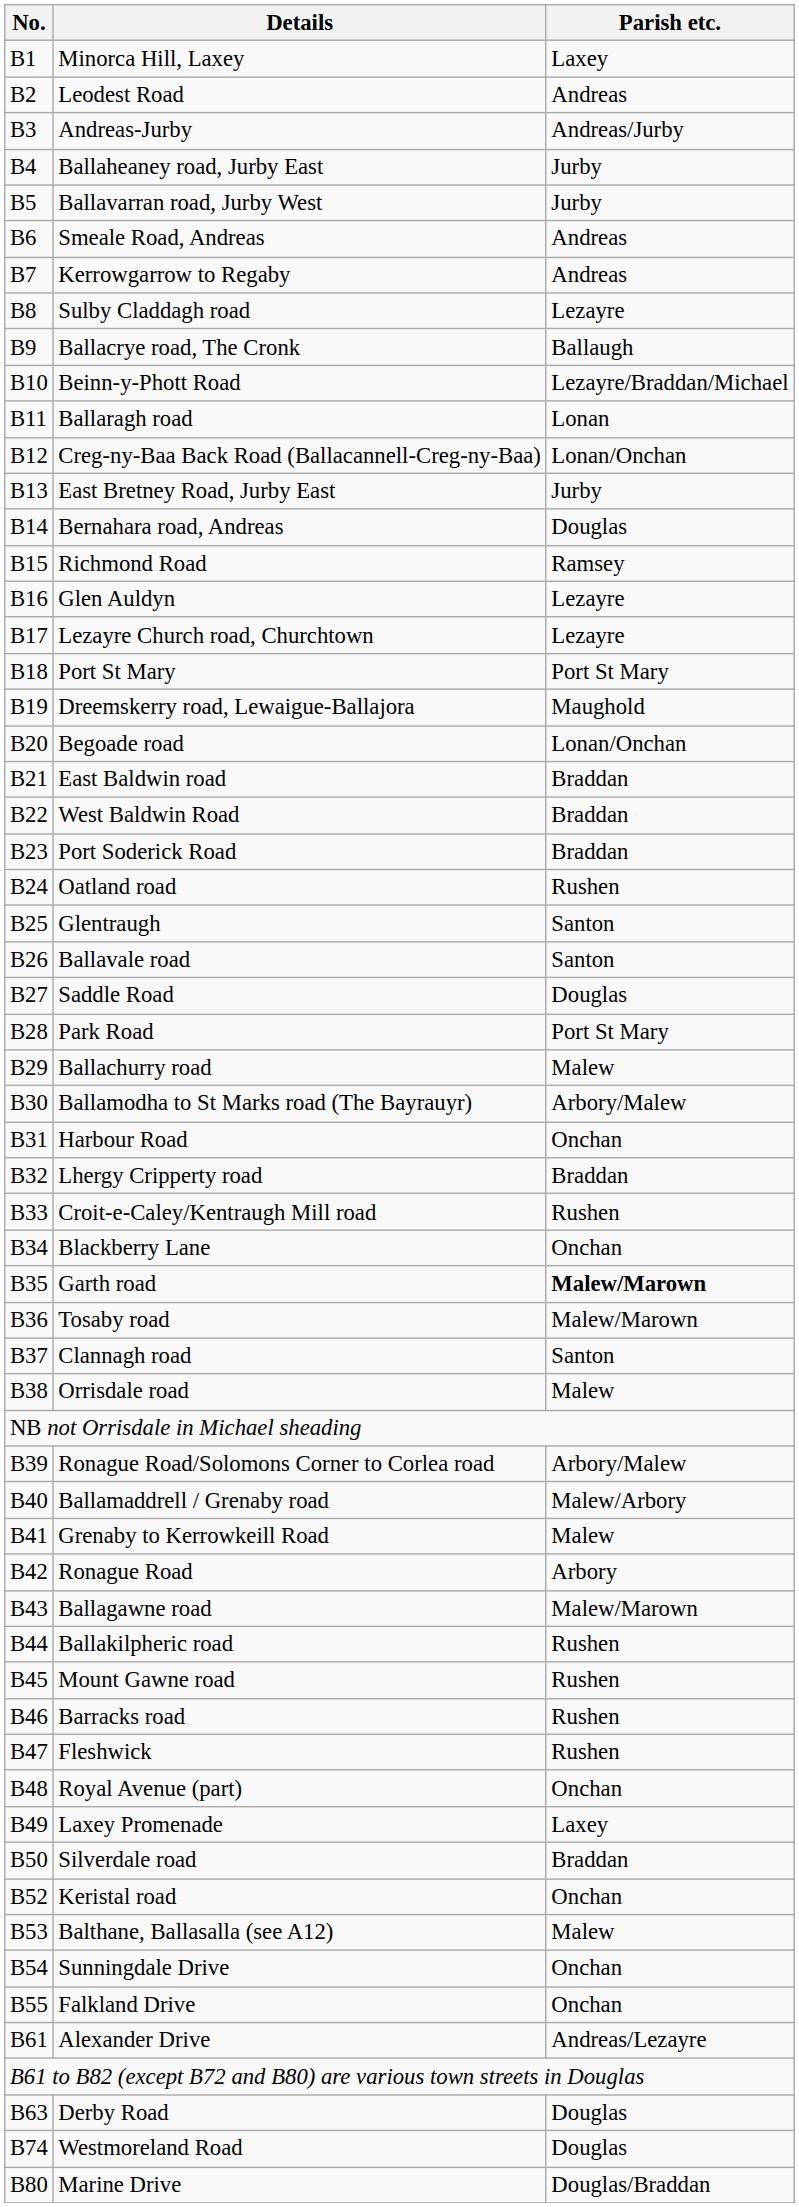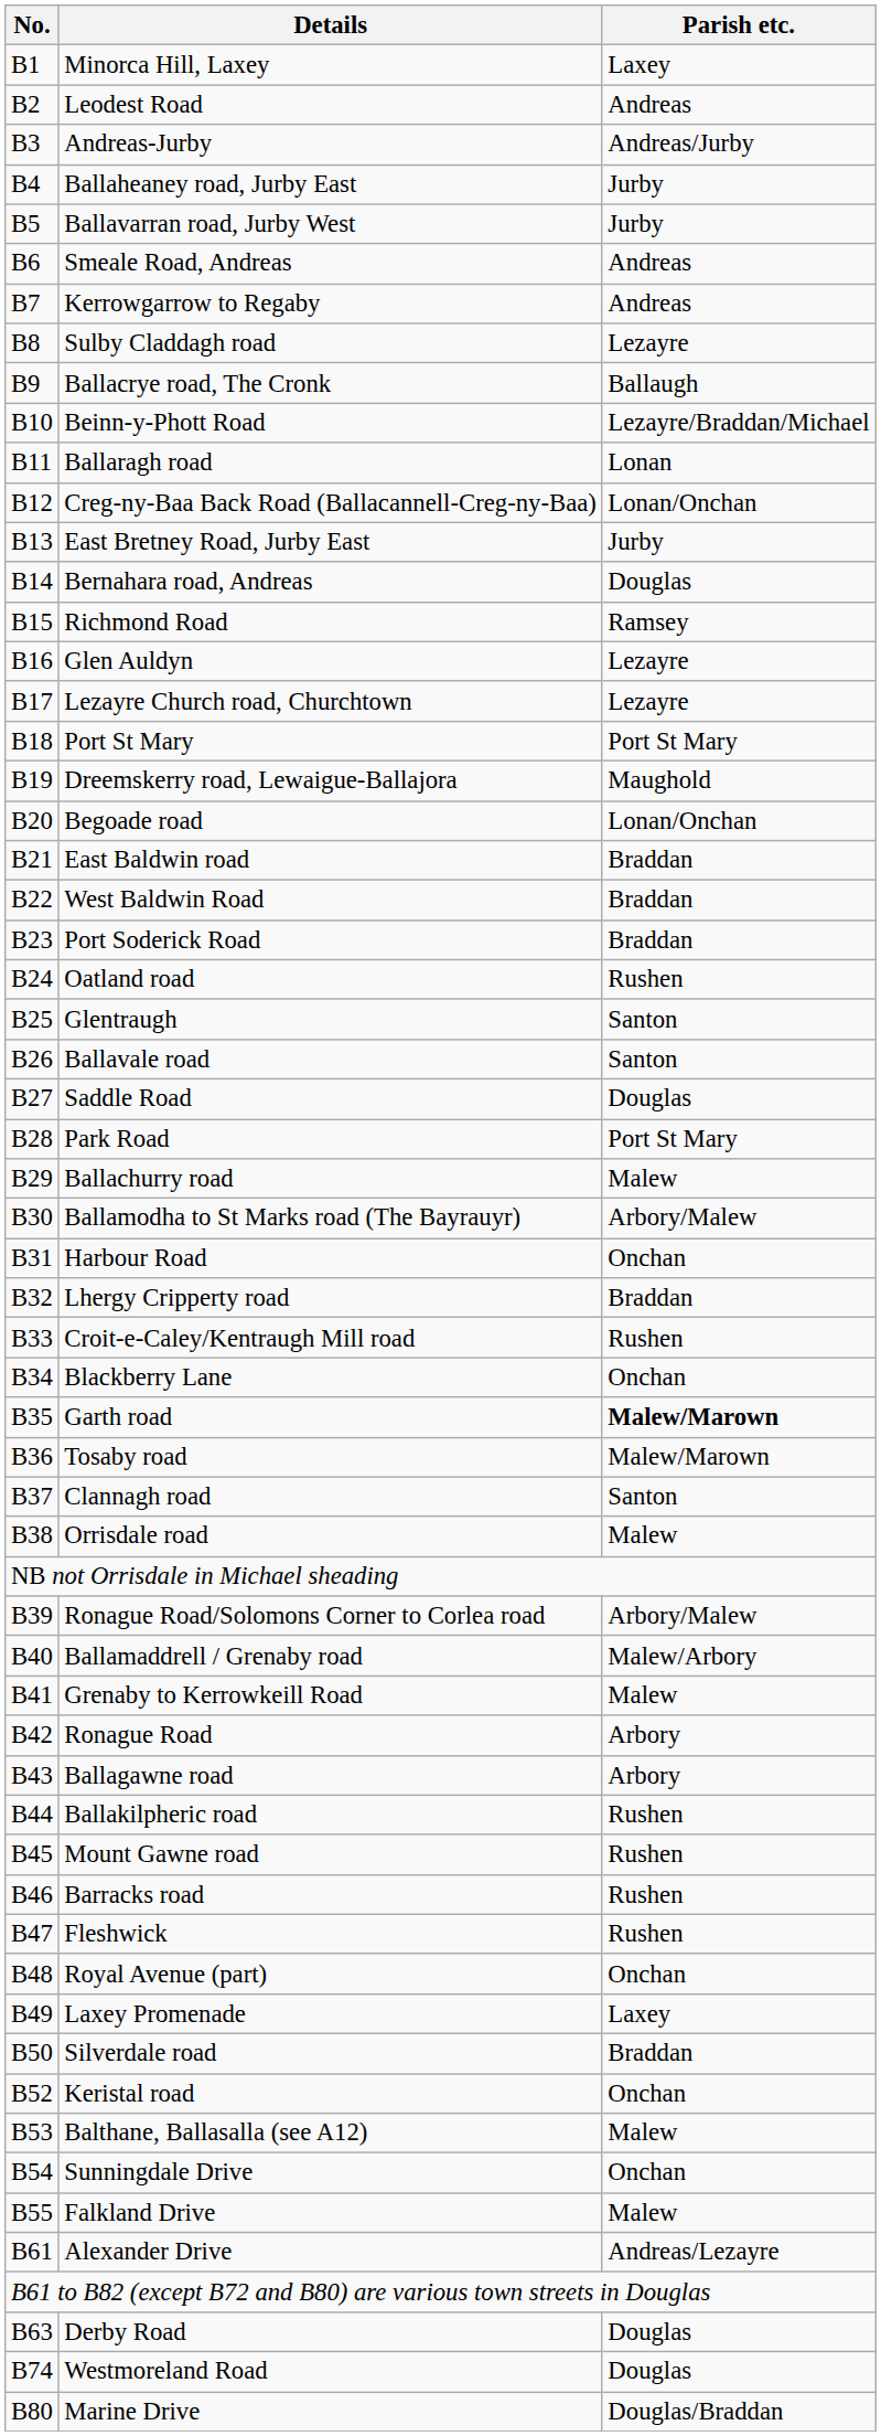 <table class="wikitable">
 <tr>
 <th>No.</th>
 <th>Details</th>
 <th>Parish etc.</th>
 </tr>
 <tr>
 <td>B1</td>
 <td>Minorca Hill, Laxey</td>
 <td>Laxey</td>
 </tr>
 <tr>
 <td>B2</td>
 <td>Leodest Road</td>
 <td>Andreas</td>
 </tr>
 <tr>
 <td>B3</td>
 <td>Andreas-Jurby</td>
 <td>Andreas/Jurby</td>
 </tr>
 <tr>
 <td>B4</td>
 <td>Ballaheaney road, Jurby East</td>
 <td>Jurby</td>
 </tr>
 <tr>
 <td>B5</td>
 <td>Ballavarran road, Jurby West</td>
 <td>Jurby</td>
 </tr>
 <tr>
 <td>B6</td>
 <td Smeale road>Smeale Road, Andreas</td>
 <td>Andreas</td>
 </tr>
 <tr>
 <td>B7</td>
 <td>Kerrowgarrow to Regaby</td>
 <td>Andreas</td>
 </tr>
 <tr>
 <td>B8</td>
 <td>Sulby Claddagh road</td>
 <td>Lezayre</td>
 </tr>
 <tr>
 <td>B9</td>
 <td>Ballacrye road, The Cronk</td>
 <td>Ballaugh</td>
 </tr>
 <tr>
 <td>B10</td>
 <td>Beinn-y-Phott Road</td>
 <td>Lezayre/Braddan/Michael</td>
 </tr>
 <tr>
 <td>B11</td>
 <td>Ballaragh road</td>
 <td>Lonan</td>
 </tr>
 <tr>
 <td>B12</td>
 <td>Creg-ny-Baa Back Road (Ballacannell-Creg-ny-Baa)</td>
 <td>Lonan/Onchan</td>
 </tr>
 <tr>
 <td>B13</td>
 <td>East Bretney Road, Jurby East</td>
 <td>Jurby</td>
 </tr>
 <tr>
 <td>B14</td>
 <td>Bernahara road, Andreas</td>
 <td>Douglas</td>
 </tr>
 <tr>
 <td>B15</td>
 <td>Richmond Road</td>
 <td>Ramsey</td>
 </tr>
 <tr>
 <td>B16</td>
 <td>Glen Auldyn</td>
 <td>Lezayre</td>
 </tr>
 <tr>
 <td>B17</td>
 <td>Lezayre Church road, Churchtown</td>
 <td>Lezayre</td>
 </tr>
 <tr>
 <td>B18</td>
 <td>Port St Mary</td>
 <td>Port St Mary</td>
 </tr>
 <tr>
 <td>B19</td>
 <td>Dreemskerry road, Lewaigue-Ballajora</td>
 <td>Maughold</td>
 </tr>
 <tr>
 <td>B20</td>
 <td>Begoade road</td>
 <td>Lonan/Onchan</td>
 </tr>
 <tr>
 <td>B21</td>
 <td>East Baldwin road</td>
 <td>Braddan</td>
 </tr>
 <tr>
 <td>B22</td>
 <td>West Baldwin Road</td>
 <td>Braddan</td>
 </tr>
 <tr>
 <td>B23</td>
 <td>Port Soderick Road</td>
 <td>Braddan</td>
 </tr>
 <tr>
 <td>B24</td>
 <td>Oatland road</td>
 <td>Rushen</td>
 </tr>
 <tr>
 <td>B25</td>
 <td>Glentraugh</td>
 <td>Santon</td>
 </tr>
 <tr>
 <td>B26</td>
 <td>Ballavale road</td>
 <td>Santon</td>
 </tr>
 <tr>
 <td>B27</td>
 <td>Saddle Road</td>
 <td>Douglas</td>
 </tr>
 <tr>
 <td>B28</td>
 <td>Park Road</td>
 <td>Port St Mary</td>
 </tr>
 <tr>
 <td>B29</td>
 <td>Ballachurry road</td>
 <td>Malew</td>
 </tr>
 <tr>
 <td>B30</td>
 <td>Ballamodha to St Marks road (The Bayrauyr)</td>
 <td>Arbory/Malew</td>
 </tr>
 <tr>
 <td>B31</td>
 <td>Harbour Road</td>
 <td>Onchan</td>
 </tr>
 <tr>
 <td>B32</td>
 <td>Lhergy Cripperty road</td>
 <td>Braddan</td>
 </tr>
 <tr>
 <td>B33</td>
 <td>Croit-e-Caley/Kentraugh Mill road</td>
 <td>Rushen</td>
 </tr>
 <tr>
 <td>B34</td>
 <td>Blackberry Lane</td>
 <td>Onchan</td>
 </tr>
 <tr>
 <td>B35</td>
 <td>Garth road</td>
 <td><strong>Malew/Marown</strong></td>
 </tr>
 <tr>
 <td>B36</td>
 <td>Tosaby road</td>
 <td>Malew/Marown</td>
 </tr>
 <tr>
 <td>B37</td>
 <td>Clannagh road</td>
 <td>Santon</td>
 </tr>
 <tr>
 <td>B38</td>
 <td>Orrisdale road</td>
 <td>Malew</td>
 </tr>
 <tr>
 <td colspan="3">NB <em>not Orrisdale in Michael sheading</em></td>
 </tr>
 <tr>
 <td>B39</td>
 <td>Ronague Road/Solomons Corner to Corlea road</td>
 <td>Arbory/Malew</td>
 </tr>
 <tr>
 <td>B40</td>
 <td>Ballamaddrell / Grenaby road</td>
 <td>Malew/Arbory</td>
 </tr>
 <tr>
 <td>B41</td>
 <td>Grenaby to Kerrowkeill Road</td>
 <td>Malew</td>
 </tr>
 <tr>
 <td>B42</td>
 <td>Ronague Road</td>
 <td>Arbory</td>
 </tr>
 <tr>
 <td>B43</td>
 <td>Ballagawne road</td>
-<td>Malew/Marown</td>
+<td>Arbory</td>
 </tr>
 <tr>
 <td>B44</td>
 <td>Ballakilpheric road</td>
 <td>Rushen</td>
 </tr>
 <tr>
 <td>B45</td>
 <td>Mount Gawne road</td>
 <td>Rushen</td>
 </tr>
 <tr>
 <td>B46</td>
 <td>Barracks road</td>
 <td>Rushen</td>
 </tr>
 <tr>
 <td>B47</td>
 <td>Fleshwick</td>
 <td>Rushen</td>
 </tr>
 <tr>
 <td>B48</td>
 <td>Royal Avenue (part)</td>
 <td>Onchan</td>
 </tr>
 <tr>
 <td>B49</td>
 <td>Laxey Promenade</td>
 <td>Laxey</td>
 </tr>
 <tr>
 <td>B50</td>
 <td>Silverdale road</td>
 <td>Braddan</td>
 </tr>
 <tr>
 <td>B52</td>
 <td>Keristal road</td>
 <td>Onchan</td>
 </tr>
 <tr>
 <td>B53</td>
 <td>Balthane, Ballasalla (see A12)</td>
 <td>Malew</td>
 </tr>
 <tr>
 <td>B54</td>
 <td>Sunningdale Drive</td>
 <td>Onchan</td>
 </tr>
 <tr>
 <td>B55</td>
 <td>Falkland Drive</td>
-<td>Onchan</td>
+<td>Malew</td>
 </tr>
 <tr>
 <td>B61</td>
 <td>Alexander Drive</td>
 <td>Andreas/Lezayre</td>
 </tr>
 <tr>
 <td colspan="3"><em>B61 to B82 (except B72 and B80) are various town streets in Douglas</em></td>
 </tr>
 <tr>
 <td>B63</td>
 <td>Derby Road</td>
 <td>Douglas</td>
 </tr>
 <tr>
 <td>B74</td>
 <td>Westmoreland Road</td>
 <td>Douglas</td>
 </tr>
 <tr>
 <td>B80</td>
 <td>Marine Drive</td>
 <td>Douglas/Braddan</td>
 </tr>
 </table>
